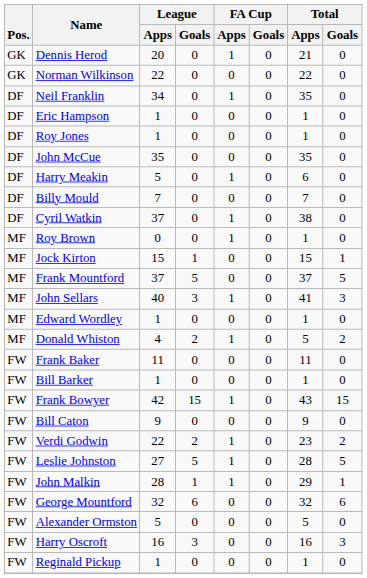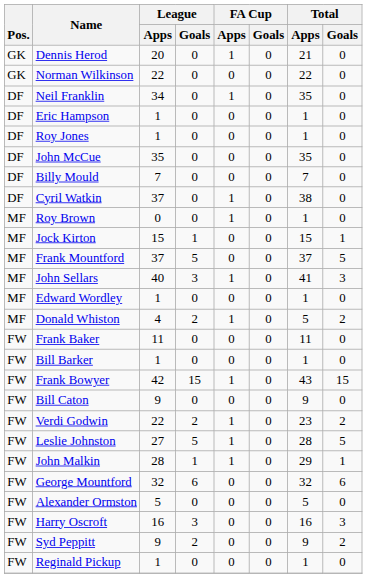 <table class="wikitable" style="text-align:center">
 <tr>
 <th rowspan="2" valign="bottom">Pos.</th>
 <th rowspan="2">Name</th>
 <th colspan="2" width="85">League</th>
 <th colspan="2" width="85">FA Cup</th>
 <th colspan="2" width="85">Total</th>
 </tr>
 <tr>
 <th>Apps</th>
 <th>Goals</th>
 <th>Apps</th>
 <th>Goals</th>
 <th>Apps</th>
 <th>Goals</th>
 </tr>
 <tr>
 <td align="left">GK</td>
 <td align="left"> <a href='#'>Dennis Herod</a></td>
 <td>20</td>
 <td>0</td>
 <td>1</td>
 <td>0</td>
 <td>21</td>
 <td>0</td>
 </tr>
 <tr>
 <td align="left">GK</td>
 <td align="left"> <a href='#'>Norman Wilkinson</a></td>
 <td>22</td>
 <td>0</td>
 <td>0</td>
 <td>0</td>
 <td>22</td>
 <td>0</td>
 </tr>
 <tr>
 <td align="left">DF</td>
 <td align="left"> <a href='#'>Neil Franklin</a></td>
 <td>34</td>
 <td>0</td>
 <td>1</td>
 <td>0</td>
 <td>35</td>
 <td>0</td>
 </tr>
 <tr>
 <td align="left">DF</td>
 <td align="left"> <a href='#'>Eric Hampson</a></td>
 <td>1</td>
 <td>0</td>
 <td>0</td>
 <td>0</td>
 <td>1</td>
 <td>0</td>
 </tr>
 <tr>
 <td align="left">DF</td>
 <td align="left"> <a href='#'>Roy Jones</a></td>
 <td>1</td>
 <td>0</td>
 <td>0</td>
 <td>0</td>
 <td>1</td>
 <td>0</td>
 </tr>
 <tr>
 <td align="left">DF</td>
 <td align="left"> <a href='#'>John McCue</a></td>
 <td>35</td>
 <td>0</td>
 <td>0</td>
 <td>0</td>
 <td>35</td>
-<td>0</td>
-</tr>
-<tr>
-<td align="left">DF</td>
-<td align="left"> <a href='#'>Harry Meakin</a></td>
-<td>5</td>
-<td>0</td>
-<td>1</td>
-<td>0</td>
-<td>6</td>
 <td>0</td>
 </tr>
 <tr>
 <td align="left">DF</td>
 <td align="left"> <a href='#'>Billy Mould</a></td>
 <td>7</td>
 <td>0</td>
 <td>0</td>
 <td>0</td>
 <td>7</td>
 <td>0</td>
 </tr>
 <tr>
 <td align="left">DF</td>
 <td align="left"> <a href='#'>Cyril Watkin</a></td>
 <td>37</td>
 <td>0</td>
 <td>1</td>
 <td>0</td>
 <td>38</td>
 <td>0</td>
 </tr>
 <tr>
 <td align="left">MF</td>
 <td align="left"> <a href='#'>Roy Brown</a></td>
 <td>0</td>
 <td>0</td>
 <td>1</td>
 <td>0</td>
 <td>1</td>
 <td>0</td>
 </tr>
 <tr>
 <td align="left">MF</td>
 <td align="left"> <a href='#'>Jock Kirton</a></td>
 <td>15</td>
 <td>1</td>
 <td>0</td>
 <td>0</td>
 <td>15</td>
 <td>1</td>
 </tr>
 <tr>
 <td align="left">MF</td>
 <td align="left"> <a href='#'>Frank Mountford</a></td>
 <td>37</td>
 <td>5</td>
 <td>0</td>
 <td>0</td>
 <td>37</td>
 <td>5</td>
 </tr>
 <tr>
 <td align="left">MF</td>
 <td align="left"> <a href='#'>John Sellars</a></td>
 <td>40</td>
 <td>3</td>
 <td>1</td>
 <td>0</td>
 <td>41</td>
 <td>3</td>
 </tr>
 <tr>
 <td align="left">MF</td>
 <td align="left"> <a href='#'>Edward Wordley</a></td>
 <td>1</td>
 <td>0</td>
 <td>0</td>
 <td>0</td>
 <td>1</td>
 <td>0</td>
 </tr>
 <tr>
 <td align="left">MF</td>
 <td align="left"> <a href='#'>Donald Whiston</a></td>
 <td>4</td>
 <td>2</td>
 <td>1</td>
 <td>0</td>
 <td>5</td>
 <td>2</td>
 </tr>
 <tr>
 <td align="left">FW</td>
 <td align="left"> <a href='#'>Frank Baker</a></td>
 <td>11</td>
 <td>0</td>
 <td>0</td>
 <td>0</td>
 <td>11</td>
 <td>0</td>
 </tr>
 <tr>
 <td align="left">FW</td>
 <td align="left"> <a href='#'>Bill Barker</a></td>
 <td>1</td>
 <td>0</td>
 <td>0</td>
 <td>0</td>
 <td>1</td>
 <td>0</td>
 </tr>
 <tr>
 <td align="left">FW</td>
 <td align="left"> <a href='#'>Frank Bowyer</a></td>
 <td>42</td>
 <td>15</td>
 <td>1</td>
 <td>0</td>
 <td>43</td>
 <td>15</td>
 </tr>
 <tr>
 <td align="left">FW</td>
 <td align="left"> <a href='#'>Bill Caton</a></td>
 <td>9</td>
 <td>0</td>
 <td>0</td>
 <td>0</td>
 <td>9</td>
 <td>0</td>
 </tr>
 <tr>
 <td align="left">FW</td>
 <td align="left"> <a href='#'>Verdi Godwin</a></td>
 <td>22</td>
 <td>2</td>
 <td>1</td>
 <td>0</td>
 <td>23</td>
 <td>2</td>
 </tr>
 <tr>
 <td align="left">FW</td>
 <td align="left"> <a href='#'>Leslie Johnston</a></td>
 <td>27</td>
 <td>5</td>
 <td>1</td>
 <td>0</td>
 <td>28</td>
 <td>5</td>
 </tr>
 <tr>
 <td align="left">FW</td>
 <td align="left"> <a href='#'>John Malkin</a></td>
 <td>28</td>
 <td>1</td>
 <td>1</td>
 <td>0</td>
 <td>29</td>
 <td>1</td>
 </tr>
 <tr>
 <td align="left">FW</td>
 <td align="left"> <a href='#'>George Mountford</a></td>
 <td>32</td>
 <td>6</td>
 <td>0</td>
 <td>0</td>
 <td>32</td>
 <td>6</td>
 </tr>
 <tr>
 <td align="left">FW</td>
 <td align="left"> <a href='#'>Alexander Ormston</a></td>
 <td>5</td>
 <td>0</td>
 <td>0</td>
 <td>0</td>
 <td>5</td>
 <td>0</td>
 </tr>
 <tr>
 <td align="left">FW</td>
 <td align="left"> <a href='#'>Harry Oscroft</a></td>
 <td>16</td>
 <td>3</td>
 <td>0</td>
 <td>0</td>
 <td>16</td>
 <td>3</td>
 </tr>
 <tr>
 <td align="left">FW</td>
+<td align="left"> <a href='#'>Syd Peppitt</a></td>
+<td>9</td>
+<td>2</td>
+<td>0</td>
+<td>0</td>
+<td>9</td>
+<td>2</td>
+</tr>
+<tr>
+<td align="left">FW</td>
 <td align="left"> <a href='#'>Reginald Pickup</a></td>
 <td>1</td>
 <td>0</td>
 <td>0</td>
 <td>0</td>
 <td>1</td>
 <td>0</td>
 </tr>
 <tr>
 </tr>
 </table>
